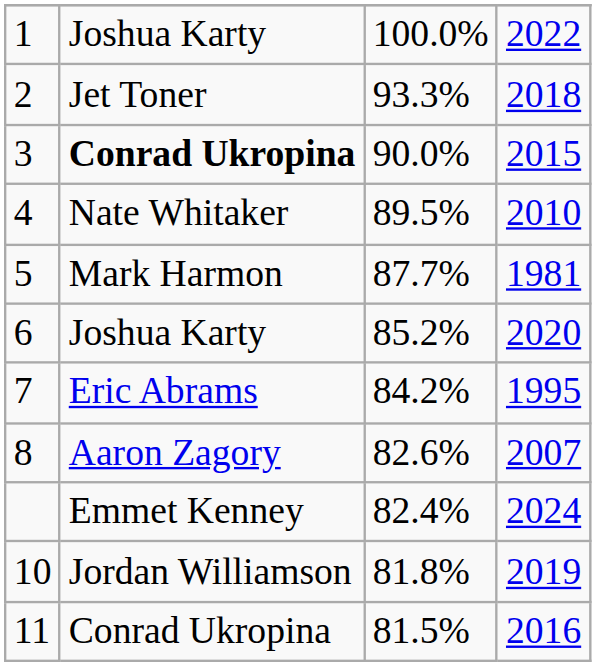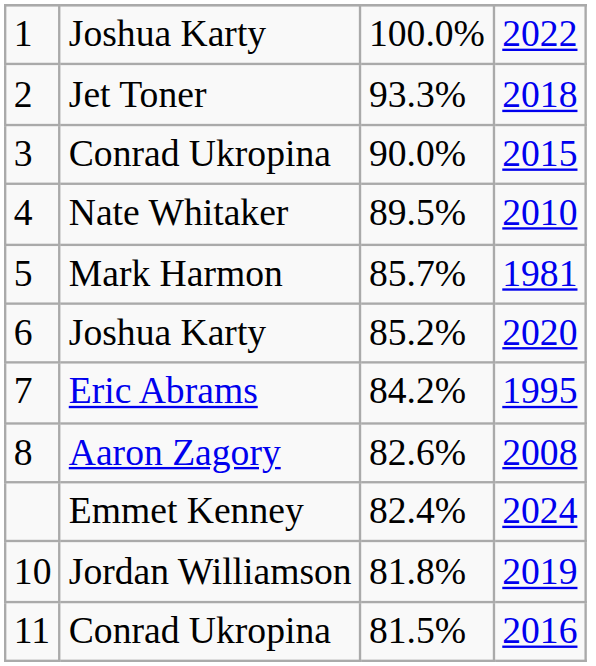 <table class="wikitable">
 <tr>
 </tr>
 <tr>
 <td>1</td>
 <td>Joshua Karty</td>
 <td><abbr>100.0%</abbr></td>
 <td><a href='#'>2022</a></td>
 </tr>
 <tr>
 <td>2</td>
 <td>Jet Toner</td>
 <td><abbr>93.3%</abbr></td>
 <td><a href='#'>2018</a></td>
 </tr>
 <tr>
 <td>3</td>
-<td><strong>Conrad Ukropina</strong></td>
+<td>Conrad Ukropina</td>
 <td><abbr>90.0%</abbr></td>
 <td><a href='#'>2015</a></td>
 </tr>
 <tr>
 <td>4</td>
 <td>Nate Whitaker</td>
 <td><abbr>89.5%</abbr></td>
 <td><a href='#'>2010</a></td>
 </tr>
 <tr>
 <td>5</td>
 <td>Mark Harmon</td>
-<td><abbr>87.7%</abbr></td>
+<td><abbr>85.7%</abbr></td>
 <td><a href='#'>1981</a></td>
 </tr>
 <tr>
 <td>6</td>
 <td>Joshua Karty</td>
 <td><abbr>85.2%</abbr></td>
 <td><a href='#'>2020</a></td>
 </tr>
 <tr>
 <td>7</td>
 <td><a href='#'>Eric Abrams</a></td>
 <td><abbr>84.2%</abbr></td>
 <td><a href='#'>1995</a></td>
 </tr>
 <tr>
 <td>8</td>
 <td><a href='#'>Aaron Zagory</a></td>
 <td><abbr>82.6%</abbr></td>
-<td><a href='#'>2007</a></td>
+<td><a href='#'>2008</a></td>
 </tr>
 <tr>
 <td></td>
 <td>Emmet Kenney</td>
 <td><abbr>82.4%</abbr></td>
 <td><a href='#'>2024</a></td>
 </tr>
 <tr>
 <td>10</td>
 <td>Jordan Williamson</td>
 <td><abbr>81.8%</abbr></td>
 <td><a href='#'>2019</a></td>
 </tr>
 <tr>
 <td>11</td>
 <td>Conrad Ukropina</td>
 <td><abbr>81.5%</abbr></td>
 <td><a href='#'>2016</a></td>
 </tr>
 </table>
